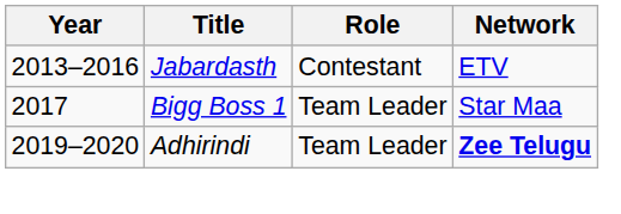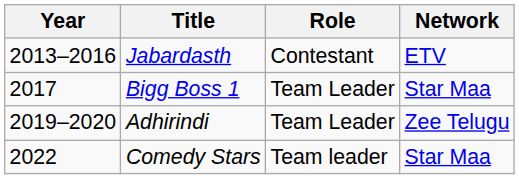 <table class="wikitable sortable">
 <tr>
 <th>Year</th>
 <th>Title</th>
 <th>Role</th>
 <th>Network</th>
 </tr>
 <tr>
 <td>2013–2016</td>
 <td><a href='#'><em>Jabardasth</em></a></td>
 <td>Contestant</td>
 <td><a href='#'>ETV</a></td>
 </tr>
 <tr>
 <td>2017</td>
 <td><a href='#'><em>Bigg Boss 1</em></a></td>
 <td>Team Leader</td>
 <td><a href='#'>Star Maa</a></td>
 </tr>
 <tr>
 <td>2019–2020</td>
 <td><em>Adhirindi</em></td>
 <td>Team Leader</td>
-<td><strong><a href='#'>Zee Telugu</a></strong></td>
+<td><a href='#'>Zee Telugu</a></td>
+</tr>
+<tr>
+<td>2022</td>
+<td><em>Comedy Stars</em></td>
+<td>Team leader</td>
+<td><a href='#'>Star Maa</a></td>
 </tr>
 </table>
